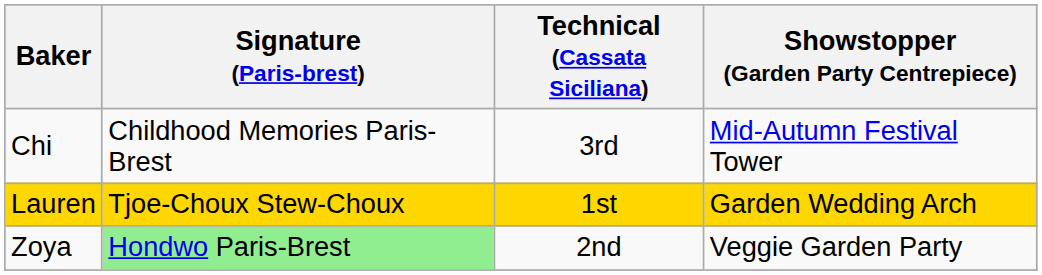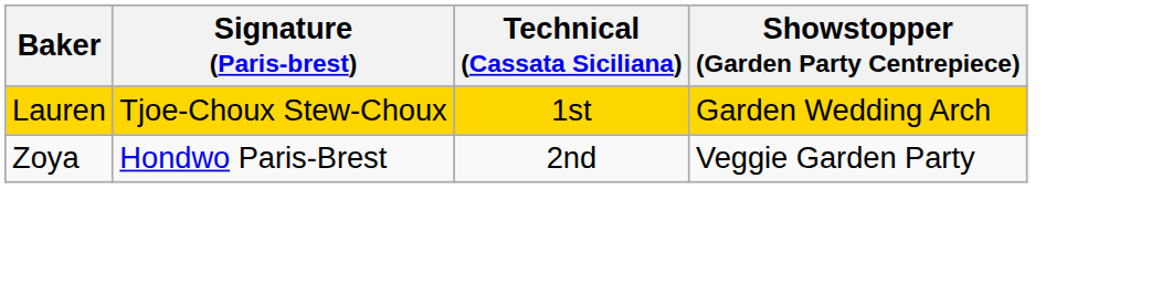 <table class="wikitable" style="text-align:center;">
 <tr>
 <th>Baker</th>
 <th>Signature<br><small>(<a href='#'>Paris-brest</a>)</small></th>
 <th>Technical<br><small>(<a href='#'>Cassata Siciliana</a>)</small></th>
 <th>Showstopper<br><small>(Garden Party Centrepiece)</small></th>
-</tr>
-<tr>
-<td align="left">Chi</td>
-<td align="left">Childhood Memories Paris-Brest</td>
-<td>3rd</td>
-<td align="left"><a href='#'>Mid-Autumn Festival</a> Tower</td>
 </tr>
 <tr bgcolor=gold>
 <td align="left">Lauren</td>
 <td align="left">Tjoe-Choux Stew-Choux</td>
 <td>1st</td>
 <td align="left">Garden Wedding Arch</td>
 </tr>
 <tr>
 <td align="left">Zoya</td>
-<td align="left" style="background: lightgreen;"><a href='#'>Hondwo</a> Paris-Brest</td>
+<td align="left"><a href='#'>Hondwo</a> Paris-Brest</td>
 <td>2nd</td>
 <td align="left">Veggie Garden Party</td>
 </tr>
 </table>
